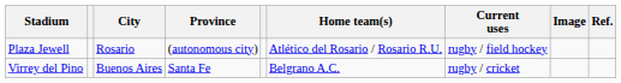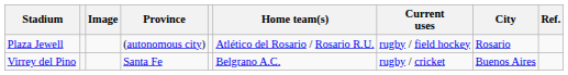 <table class="wikitable sortable">
 <tr>
 <th width= 100px>Stadium</th>
 <th></th>
-<th>City</th>
+<th>Image</th>
 <th>Province</th>
 <th></th>
 <th>Home team(s)</th>
 <th>Current<br>uses</th>
-<th>Image</th>
+<th>City</th>
 <th>Ref.</th>
 </tr>
 <tr>
 <td><a href='#'>Plaza Jewell</a></td>
 <td></td>
-<td><a href='#'>Rosario</a></td>
+<td></td>
 <td>(<a href='#'>autonomous city</a>)</td>
 <td></td>
 <td><a href='#'>Atlético del Rosario</a> / <a href='#'>Rosario R.U.</a></td>
 <td><a href='#'>rugby</a> / <a href='#'>field hockey</a></td>
-<td></td>
+<td><a href='#'>Rosario</a></td>
 <td></td>
 </tr>
 <tr>
 <td><a href='#'>Virrey del Pino</a></td>
 <td></td>
-<td><a href='#'>Buenos Aires</a></td>
+<td></td>
 <td><a href='#'>Santa Fe</a></td>
 <td></td>
 <td><a href='#'>Belgrano A.C.</a></td>
 <td><a href='#'>rugby</a> / <a href='#'>cricket</a></td>
-<td></td>
+<td><a href='#'>Buenos Aires</a></td>
 <td></td>
 </tr>
 </table>
